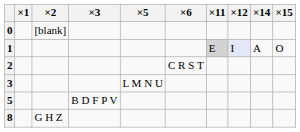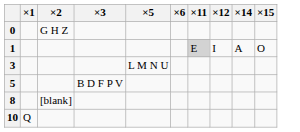 <table class="wikitable floatright">
 <tr>
 <th></th>
 <th>×1</th>
 <th>×2</th>
 <th>×3</th>
 <th>×5</th>
 <th>×6</th>
 <th>×11</th>
 <th>×12</th>
 <th>×14</th>
 <th>×15</th>
 </tr>
 <tr>
 <th>0</th>
 <td></td>
-<td>[blank]</td>
+<td>G H Z</td>
 <td></td>
 <td></td>
 <td></td>
 <td></td>
 <td></td>
 <td></td>
 <td></td>
 </tr>
 <tr>
 <th>1</th>
 <td></td>
 <td></td>
 <td></td>
 <td></td>
 <td></td>
 <td style="background: lightgrey;">E</td>
-<td style="background: lavender;">I</td>
+<td>I</td>
 <td>A</td>
 <td>O</td>
-</tr>
-<tr>
-<th>2</th>
-<td></td>
-<td></td>
-<td></td>
-<td></td>
-<td>C R S T</td>
-<td></td>
-<td></td>
-<td></td>
-<td></td>
 </tr>
 <tr>
 <th>3</th>
 <td></td>
 <td></td>
 <td></td>
 <td>L M N U</td>
 <td></td>
 <td></td>
 <td></td>
 <td></td>
 <td></td>
 </tr>
 <tr>
 <th>5</th>
 <td></td>
 <td></td>
 <td>B D F P V</td>
 <td></td>
 <td></td>
 <td></td>
 <td></td>
 <td></td>
 <td></td>
 </tr>
 <tr>
 <th>8</th>
 <td></td>
-<td>G H Z</td>
+<td>[blank]</td>
+<td></td>
+<td></td>
+<td></td>
+<td></td>
+<td></td>
+<td></td>
+<td></td>
+</tr>
+<tr>
+<th>10</th>
+<td>Q</td>
+<td></td>
 <td></td>
 <td></td>
 <td></td>
 <td></td>
 <td></td>
 <td></td>
 <td></td>
 </tr>
 </table>
